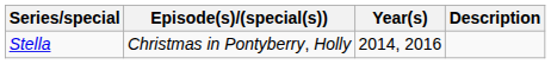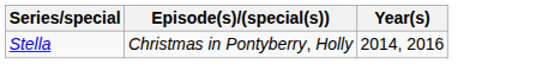 <table class="wikitable sortable">
 <tr>
 <th>Series/special</th>
 <th>Episode(s)/(special(s))</th>
 <th>Year(s)</th>
-<th>Description</th>
 </tr>
 <tr>
 <td><em><a href='#'>Stella</a></em></td>
 <td><em>Christmas in Pontyberry</em>, <em>Holly</em></td>
 <td>2014, 2016</td>
-<td></td>
 </tr>
 </table>
